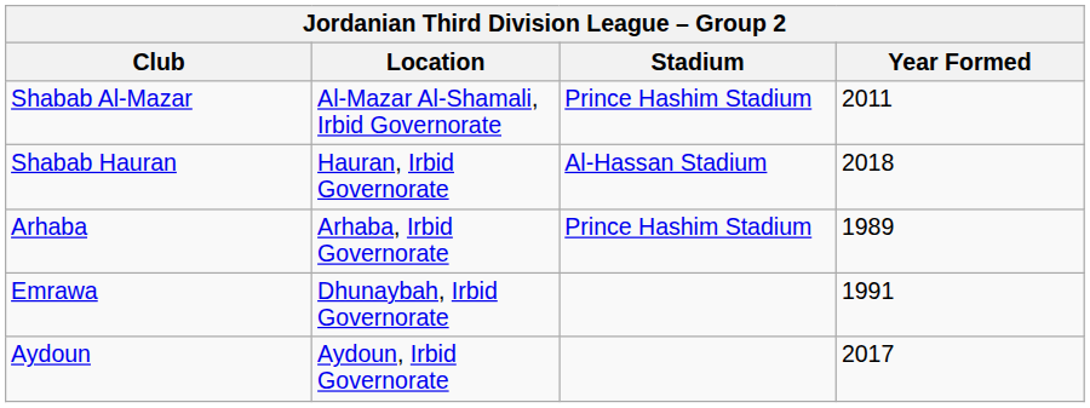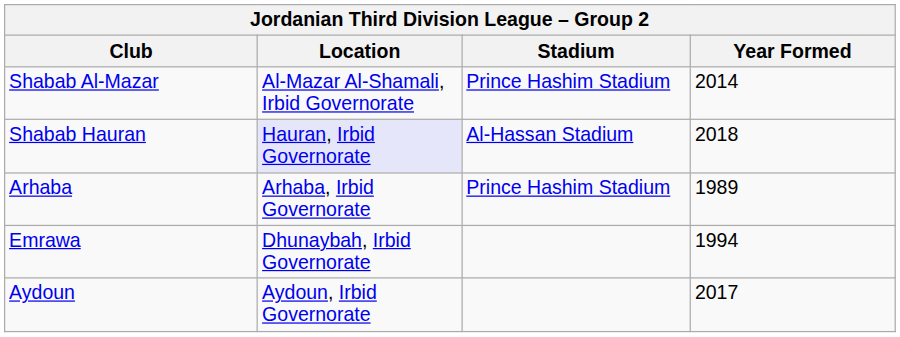 <table class="wikitable">
 <tr>
 <th colspan="4">Jordanian Third Division League – Group 2</th>
 </tr>
 <tr>
 <th style="width:200px;">Club</th>
 <th style="width:160px;">Location</th>
 <th style="width:180px;">Stadium</th>
 <th style="width:160px;">Year Formed</th>
 </tr>
 <tr style="vertical-align:top;">
 <td><a href='#'>Shabab Al-Mazar</a></td>
 <td><a href='#'>Al-Mazar Al-Shamali</a>, <a href='#'>Irbid Governorate</a></td>
 <td><a href='#'>Prince Hashim Stadium</a></td>
-<td>2011</td>
+<td>2014</td>
 </tr>
 <tr style="vertical-align:top;">
 <td><a href='#'>Shabab Hauran</a></td>
-<td><a href='#'>Hauran</a>, <a href='#'>Irbid Governorate</a></td>
+<td style="background: lavender;"><a href='#'>Hauran</a>, <a href='#'>Irbid Governorate</a></td>
 <td><a href='#'>Al-Hassan Stadium</a></td>
 <td>2018</td>
 </tr>
 <tr style="vertical-align:top;">
 <td><a href='#'>Arhaba</a></td>
 <td><a href='#'>Arhaba</a>, <a href='#'>Irbid Governorate</a></td>
 <td><a href='#'>Prince Hashim Stadium</a></td>
 <td>1989</td>
 </tr>
 <tr style="vertical-align:top;">
 <td><a href='#'>Emrawa</a></td>
 <td><a href='#'>Dhunaybah</a>, <a href='#'>Irbid Governorate</a></td>
 <td></td>
-<td>1991</td>
+<td>1994</td>
 </tr>
 <tr style="vertical-align:top;">
 <td><a href='#'>Aydoun</a></td>
 <td><a href='#'>Aydoun</a>, <a href='#'>Irbid Governorate</a></td>
 <td></td>
 <td>2017</td>
 </tr>
 </table>
